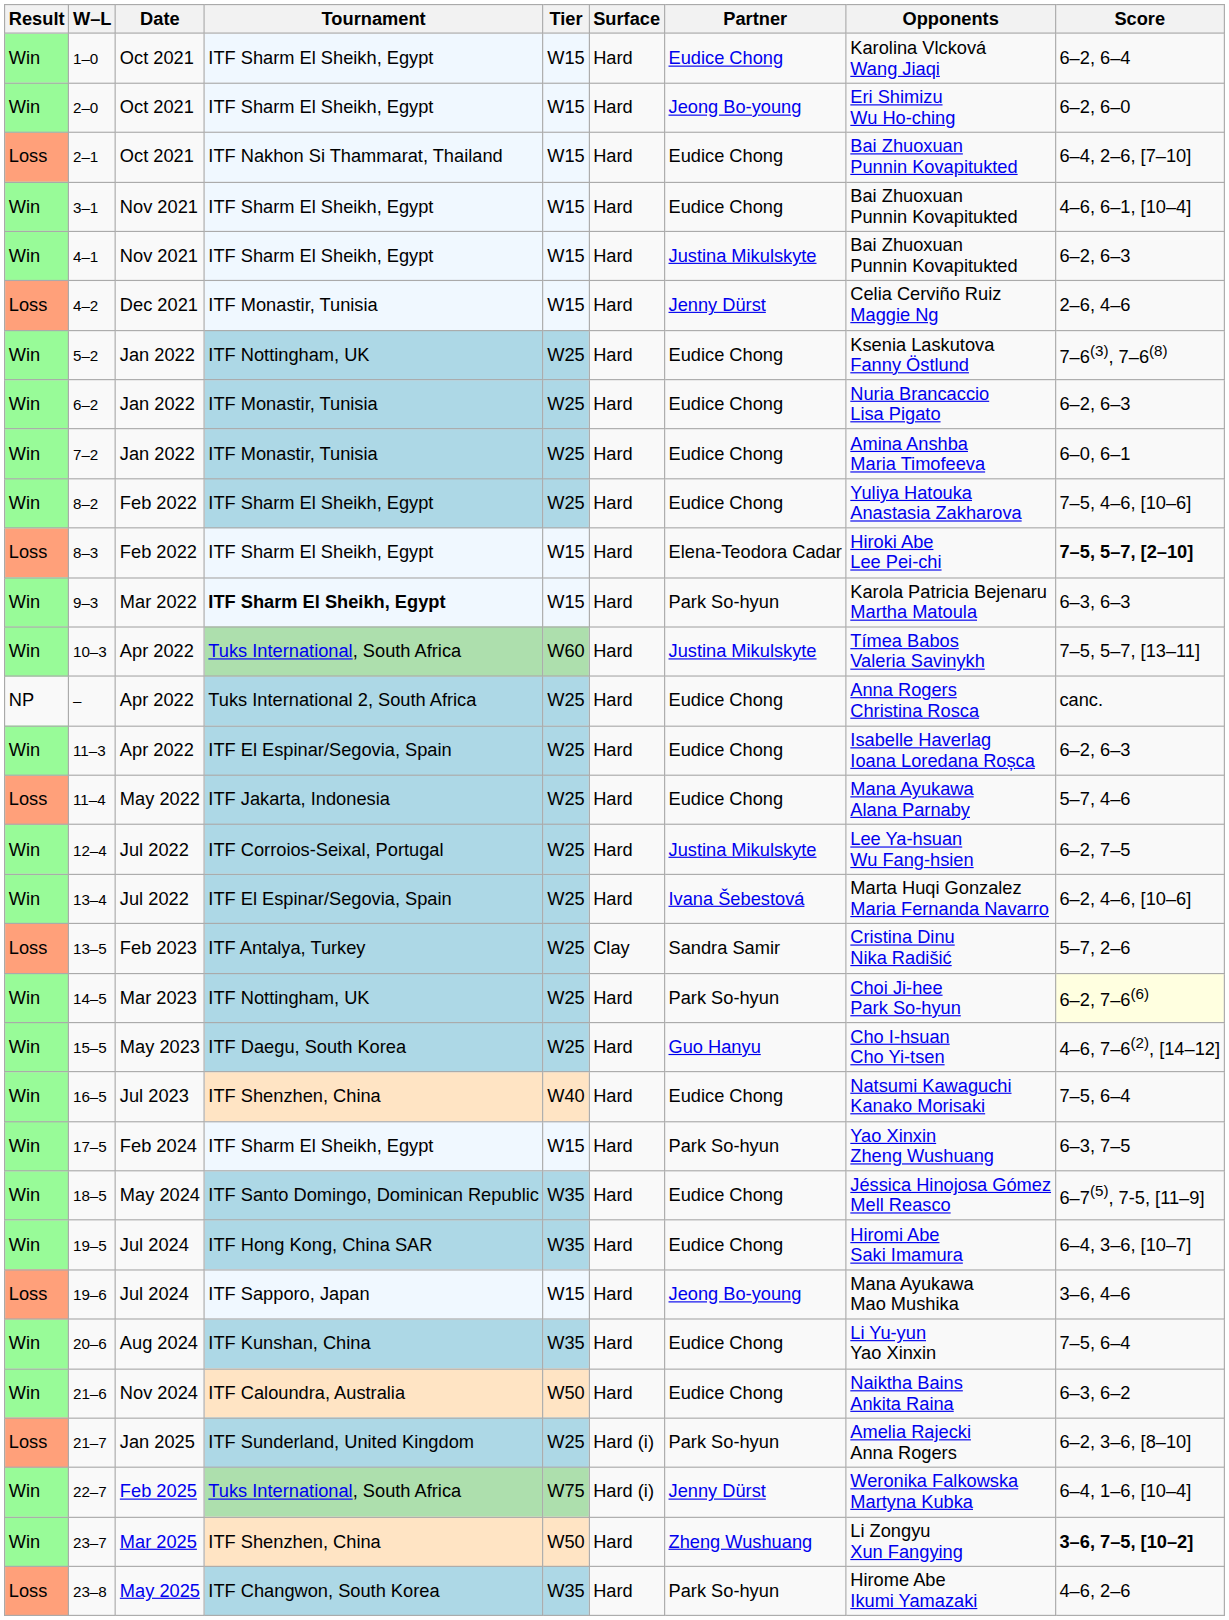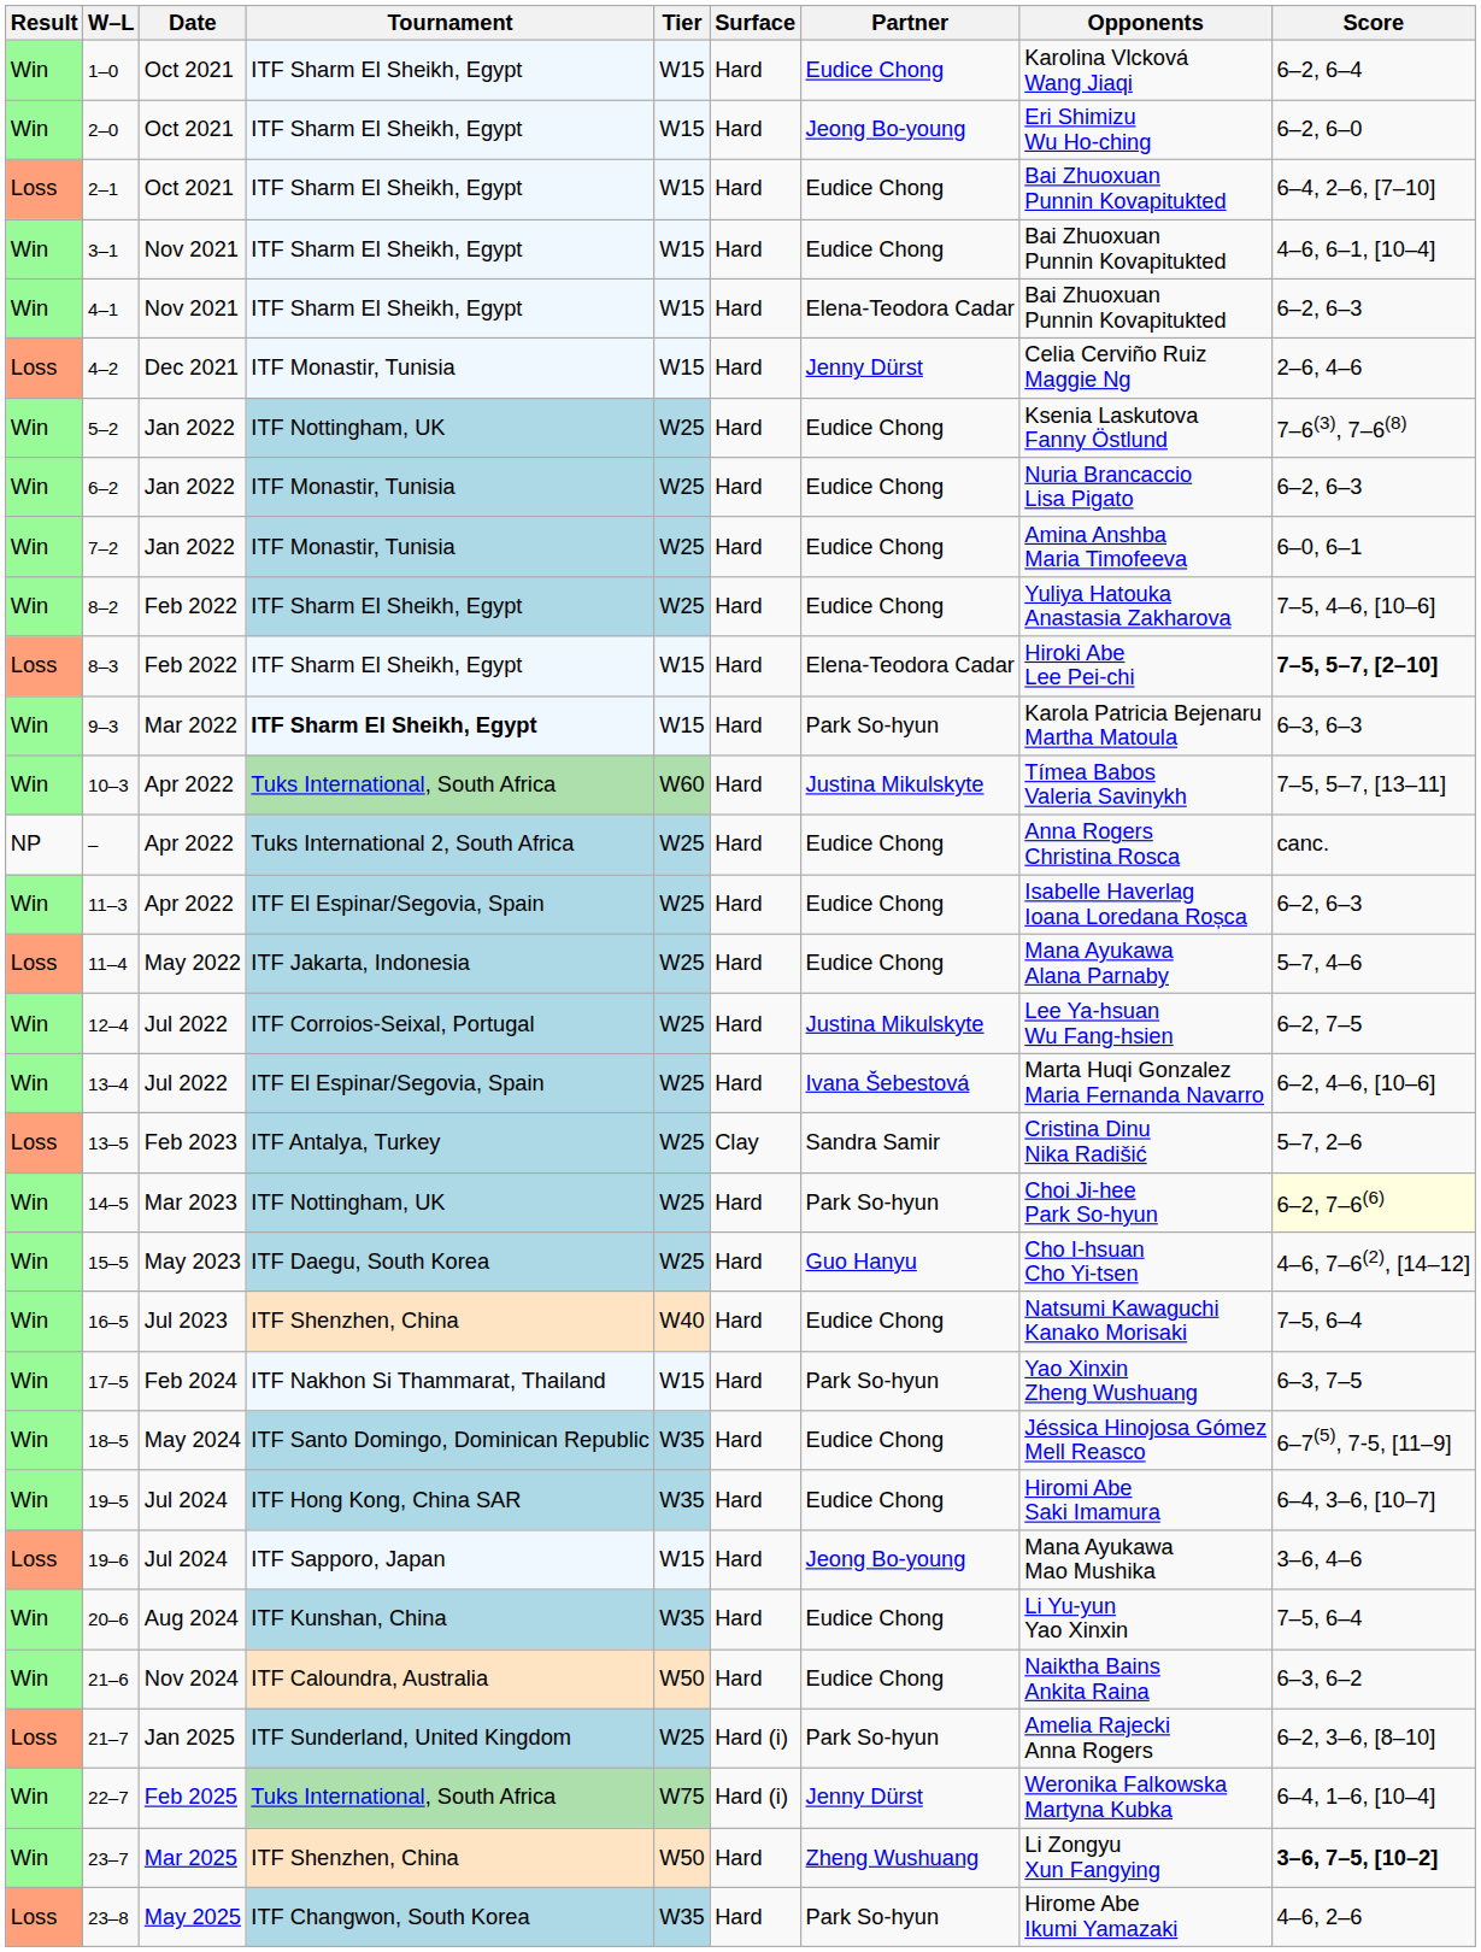 <table class="sortable wikitable">
 <tr>
 <th>Result</th>
 <th class="unsortable">W–L</th>
 <th>Date</th>
 <th>Tournament</th>
 <th>Tier</th>
 <th>Surface</th>
 <th>Partner</th>
 <th>Opponents</th>
 <th class="unsortable">Score</th>
 </tr>
 <tr>
 <td bgcolor=#98fb98>Win</td>
 <td><small>1–0</small></td>
 <td>Oct 2021</td>
 <td style="background:#f0f8ff;">ITF Sharm El Sheikh, Egypt</td>
 <td style="background:#f0f8ff;">W15</td>
 <td>Hard</td>
 <td> <a href='#'>Eudice Chong</a></td>
 <td> Karolina Vlcková <br>  <a href='#'>Wang Jiaqi</a></td>
 <td>6–2, 6–4</td>
 </tr>
 <tr>
 <td bgcolor=#98fb98>Win</td>
 <td><small>2–0</small></td>
 <td>Oct 2021</td>
 <td style="background:#f0f8ff;">ITF Sharm El Sheikh, Egypt</td>
 <td style="background:#f0f8ff;">W15</td>
 <td>Hard</td>
 <td> <a href='#'>Jeong Bo-young</a></td>
 <td> <a href='#'>Eri Shimizu</a> <br>  <a href='#'>Wu Ho-ching</a></td>
 <td>6–2, 6–0</td>
 </tr>
 <tr>
 <td style="background:#ffa07a;">Loss</td>
 <td><small>2–1</small></td>
 <td>Oct 2021</td>
-<td style="background:#f0f8ff;">ITF Nakhon Si Thammarat, Thailand</td>
+<td style="background:#f0f8ff;">ITF Sharm El Sheikh, Egypt</td>
 <td style="background:#f0f8ff;">W15</td>
 <td>Hard</td>
 <td> Eudice Chong</td>
 <td> <a href='#'>Bai Zhuoxuan</a> <br>  <a href='#'>Punnin Kovapitukted</a></td>
 <td>6–4, 2–6, [7–10]</td>
 </tr>
 <tr>
 <td bgcolor=#98fb98>Win</td>
 <td><small>3–1</small></td>
 <td>Nov 2021</td>
 <td style="background:#f0f8ff;">ITF Sharm El Sheikh, Egypt</td>
 <td style="background:#f0f8ff;">W15</td>
 <td>Hard</td>
 <td> Eudice Chong</td>
 <td> Bai Zhuoxuan <br>  Punnin Kovapitukted</td>
 <td>4–6, 6–1, [10–4]</td>
 </tr>
 <tr>
 <td bgcolor=#98fb98>Win</td>
 <td><small>4–1</small></td>
 <td>Nov 2021</td>
 <td style="background:#f0f8ff;">ITF Sharm El Sheikh, Egypt</td>
 <td style="background:#f0f8ff;">W15</td>
 <td>Hard</td>
-<td> <a href='#'>Justina Mikulskyte</a></td>
+<td> Elena-Teodora Cadar</td>
 <td> Bai Zhuoxuan <br>  Punnin Kovapitukted</td>
 <td>6–2, 6–3</td>
 </tr>
 <tr>
 <td style="background:#ffa07a;">Loss</td>
 <td><small>4–2</small></td>
 <td>Dec 2021</td>
 <td style="background:#f0f8ff;">ITF Monastir, Tunisia</td>
 <td style="background:#f0f8ff;">W15</td>
 <td>Hard</td>
 <td> <a href='#'>Jenny Dürst</a></td>
 <td> Celia Cerviño Ruiz <br>  <a href='#'>Maggie Ng</a></td>
 <td>2–6, 4–6</td>
 </tr>
 <tr>
 <td style="background:#98fb98;">Win</td>
 <td><small>5–2</small></td>
 <td>Jan 2022</td>
 <td style="background:lightblue;">ITF Nottingham, UK</td>
 <td style="background:lightblue;">W25</td>
 <td>Hard</td>
 <td> Eudice Chong</td>
 <td> Ksenia Laskutova <br>  <a href='#'>Fanny Östlund</a></td>
 <td>7–6<sup>(3)</sup>, 7–6<sup>(8)</sup></td>
 </tr>
 <tr>
 <td style="background:#98fb98;">Win</td>
 <td><small>6–2</small></td>
 <td>Jan 2022</td>
 <td style="background:lightblue;">ITF Monastir, Tunisia</td>
 <td style="background:lightblue;">W25</td>
 <td>Hard</td>
 <td> Eudice Chong</td>
 <td> <a href='#'>Nuria Brancaccio</a> <br>  <a href='#'>Lisa Pigato</a></td>
 <td>6–2, 6–3</td>
 </tr>
 <tr>
 <td style="background:#98fb98;">Win</td>
 <td><small>7–2</small></td>
 <td>Jan 2022</td>
 <td style="background:lightblue;">ITF Monastir, Tunisia</td>
 <td style="background:lightblue;">W25</td>
 <td>Hard</td>
 <td> Eudice Chong</td>
 <td> <a href='#'>Amina Anshba</a> <br>  <a href='#'>Maria Timofeeva</a></td>
 <td>6–0, 6–1</td>
 </tr>
 <tr>
 <td style="background:#98fb98;">Win</td>
 <td><small>8–2</small></td>
 <td>Feb 2022</td>
 <td style="background:lightblue;">ITF Sharm El Sheikh, Egypt</td>
 <td style="background:lightblue;">W25</td>
 <td>Hard</td>
 <td> Eudice Chong</td>
 <td> <a href='#'>Yuliya Hatouka</a> <br>  <a href='#'>Anastasia Zakharova</a></td>
 <td>7–5, 4–6, [10–6]</td>
 </tr>
 <tr>
 <td style="background:#ffa07a;">Loss</td>
 <td><small>8–3</small></td>
 <td>Feb 2022</td>
 <td style="background:#f0f8ff;">ITF Sharm El Sheikh, Egypt</td>
 <td style="background:#f0f8ff;">W15</td>
 <td>Hard</td>
 <td> Elena-Teodora Cadar</td>
 <td> <a href='#'>Hiroki Abe</a> <br>  <a href='#'>Lee Pei-chi</a></td>
 <td><strong>7–5, 5–7, [2–10]</strong></td>
 </tr>
 <tr>
 <td style="background:#98fb98;">Win</td>
 <td><small>9–3</small></td>
 <td>Mar 2022</td>
 <td style="background:#f0f8ff;"><strong>ITF Sharm El Sheikh, Egypt</strong></td>
 <td style="background:#f0f8ff;">W15</td>
 <td>Hard</td>
 <td> Park So-hyun</td>
 <td> Karola Patricia Bejenaru <br>  <a href='#'>Martha Matoula</a></td>
 <td>6–3, 6–3</td>
 </tr>
 <tr>
 <td style="background:#98fb98;">Win</td>
 <td><small>10–3</small></td>
 <td>Apr 2022</td>
 <td bgcolor=#addfad><a href='#'>Tuks International</a>, South Africa</td>
 <td style="background:#addfad;">W60</td>
 <td>Hard</td>
 <td> <a href='#'>Justina Mikulskyte</a></td>
 <td> <a href='#'>Tímea Babos</a> <br>  <a href='#'>Valeria Savinykh</a></td>
 <td>7–5, 5–7, [13–11]</td>
 </tr>
 <tr>
 <td>NP</td>
 <td><small>–</small></td>
 <td>Apr 2022</td>
 <td style="background:lightblue;">Tuks International 2, South Africa</td>
 <td style="background:lightblue;">W25</td>
 <td>Hard</td>
 <td> Eudice Chong</td>
 <td> <a href='#'>Anna Rogers</a> <br>  <a href='#'>Christina Rosca</a></td>
 <td>canc.</td>
 </tr>
 <tr>
 <td style="background:#98fb98;">Win</td>
 <td><small>11–3</small></td>
 <td>Apr 2022</td>
 <td style="background:lightblue;">ITF El Espinar/Segovia, Spain</td>
 <td style="background:lightblue;">W25</td>
 <td>Hard</td>
 <td> Eudice Chong</td>
 <td> <a href='#'>Isabelle Haverlag</a> <br>  <a href='#'>Ioana Loredana Roșca</a></td>
 <td>6–2, 6–3</td>
 </tr>
 <tr>
 <td style="background:#ffa07a;">Loss</td>
 <td><small>11–4</small></td>
 <td>May 2022</td>
 <td style="background:lightblue;">ITF Jakarta, Indonesia</td>
 <td style="background:lightblue;">W25</td>
 <td>Hard</td>
 <td> Eudice Chong</td>
 <td> <a href='#'>Mana Ayukawa</a> <br>  <a href='#'>Alana Parnaby</a></td>
 <td>5–7, 4–6</td>
 </tr>
 <tr>
 <td style="background:#98fb98;">Win</td>
 <td><small>12–4</small></td>
 <td>Jul 2022</td>
 <td style="background:lightblue;">ITF Corroios-Seixal, Portugal</td>
 <td style="background:lightblue;">W25</td>
 <td>Hard</td>
 <td> <a href='#'>Justina Mikulskyte</a></td>
 <td> <a href='#'>Lee Ya-hsuan</a> <br>  <a href='#'>Wu Fang-hsien</a></td>
 <td>6–2, 7–5</td>
 </tr>
 <tr>
 <td style="background:#98fb98;">Win</td>
 <td><small>13–4</small></td>
 <td>Jul 2022</td>
 <td style="background:lightblue;">ITF El Espinar/Segovia, Spain</td>
 <td style="background:lightblue;">W25</td>
 <td>Hard</td>
 <td> <a href='#'>Ivana Šebestová</a></td>
 <td> Marta Huqi Gonzalez <br>  <a href='#'>Maria Fernanda Navarro</a></td>
 <td>6–2, 4–6, [10–6]</td>
 </tr>
 <tr>
 <td style="background:#ffa07a;">Loss</td>
 <td><small>13–5</small></td>
 <td>Feb 2023</td>
 <td style="background:lightblue;">ITF Antalya, Turkey</td>
 <td style="background:lightblue;">W25</td>
 <td>Clay</td>
 <td> Sandra Samir</td>
 <td> <a href='#'>Cristina Dinu</a> <br>  <a href='#'>Nika Radišić</a></td>
 <td>5–7, 2–6</td>
 </tr>
 <tr>
 <td style="background:#98fb98;">Win</td>
 <td><small>14–5</small></td>
 <td>Mar 2023</td>
 <td style="background:lightblue;">ITF Nottingham, UK</td>
 <td style="background:lightblue;">W25</td>
 <td>Hard</td>
 <td> Park So-hyun</td>
 <td> <a href='#'>Choi Ji-hee</a> <br>  <a href='#'>Park So-hyun</a></td>
 <td style="background: lightyellow;">6–2, 7–6<sup>(6)</sup></td>
 </tr>
 <tr>
 <td style="background:#98fb98;">Win</td>
 <td><small>15–5</small></td>
 <td>May 2023</td>
 <td style="background:lightblue;">ITF Daegu, South Korea</td>
 <td style="background:lightblue;">W25</td>
 <td>Hard</td>
 <td> <a href='#'>Guo Hanyu</a></td>
 <td> <a href='#'>Cho I-hsuan</a> <br>  <a href='#'>Cho Yi-tsen</a></td>
 <td>4–6, 7–6<sup>(2)</sup>, [14–12]</td>
 </tr>
 <tr>
 <td style="background:#98fb98;">Win</td>
 <td><small>16–5</small></td>
 <td>Jul 2023</td>
 <td style="background:#ffe4c4;">ITF Shenzhen, China</td>
 <td style="background:#ffe4c4;">W40</td>
 <td>Hard</td>
 <td> Eudice Chong</td>
 <td> <a href='#'>Natsumi Kawaguchi</a><br> <a href='#'>Kanako Morisaki</a></td>
 <td>7–5, 6–4</td>
 </tr>
 <tr>
 <td style="background:#98fb98;">Win</td>
 <td><small>17–5</small></td>
 <td>Feb 2024</td>
-<td style="background:#f0f8ff;">ITF Sharm El Sheikh, Egypt</td>
+<td style="background:#f0f8ff;">ITF Nakhon Si Thammarat, Thailand</td>
 <td style="background:#f0f8ff;">W15</td>
 <td>Hard</td>
 <td> Park So-hyun</td>
 <td> <a href='#'>Yao Xinxin</a><br> <a href='#'>Zheng Wushuang</a></td>
 <td>6–3, 7–5</td>
 </tr>
 <tr>
 <td style="background:#98fb98;">Win</td>
 <td><small>18–5</small></td>
 <td>May 2024</td>
 <td style="background:lightblue;">ITF Santo Domingo, Dominican Republic</td>
 <td style="background:lightblue;">W35</td>
 <td>Hard</td>
 <td> Eudice Chong</td>
 <td> <a href='#'>Jéssica Hinojosa Gómez</a> <br>  <a href='#'>Mell Reasco</a></td>
 <td>6–7<sup>(5)</sup>, 7-5, [11–9]</td>
 </tr>
 <tr>
 <td style="background:#98fb98;">Win</td>
 <td><small>19–5</small></td>
 <td>Jul 2024</td>
 <td style="background:lightblue;">ITF Hong Kong, China SAR</td>
 <td style="background:lightblue;">W35</td>
 <td>Hard</td>
 <td> Eudice Chong</td>
 <td> <a href='#'>Hiromi Abe</a><br> <a href='#'>Saki Imamura</a></td>
 <td>6–4, 3–6, [10–7]</td>
 </tr>
 <tr>
 <td bgcolor=ffa07a>Loss</td>
 <td><small>19–6</small></td>
 <td>Jul 2024</td>
 <td style="background:#f0f8ff;">ITF Sapporo, Japan</td>
 <td style="background:#f0f8ff;">W15</td>
 <td>Hard</td>
 <td> <a href='#'>Jeong Bo-young</a></td>
 <td> Mana Ayukawa <br>  Mao Mushika</td>
 <td>3–6, 4–6</td>
 </tr>
 <tr>
 <td style="background:#98fb98;">Win</td>
 <td><small>20–6</small></td>
 <td>Aug 2024</td>
 <td style="background:lightblue;">ITF Kunshan, China</td>
 <td style="background:lightblue;">W35</td>
 <td>Hard</td>
 <td> Eudice Chong</td>
 <td> <a href='#'>Li Yu-yun</a><br> Yao Xinxin</td>
 <td>7–5, 6–4</td>
 </tr>
 <tr>
 <td style="background:#98fb98;">Win</td>
 <td><small>21–6</small></td>
 <td>Nov 2024</td>
 <td style="background:#ffe4c4;">ITF Caloundra, Australia</td>
 <td style="background:#ffe4c4;">W50</td>
 <td>Hard</td>
 <td> Eudice Chong</td>
 <td> <a href='#'>Naiktha Bains</a><br> <a href='#'>Ankita Raina</a></td>
 <td>6–3, 6–2</td>
 </tr>
 <tr>
 <td style="background:#ffa07a;">Loss</td>
 <td><small>21–7</small></td>
 <td>Jan 2025</td>
 <td style="background:lightblue;">ITF Sunderland, United Kingdom</td>
 <td style="background:lightblue;">W25</td>
 <td>Hard (i)</td>
 <td> Park So-hyun</td>
 <td> <a href='#'>Amelia Rajecki</a> <br>  Anna Rogers</td>
 <td>6–2, 3–6, [8–10]</td>
 </tr>
 <tr>
 <td style="background:#98fb98;">Win</td>
 <td><small>22–7</small></td>
 <td><a href='#'>Feb 2025</a></td>
 <td bgcolor=#addfad><a href='#'>Tuks International</a>, South Africa</td>
 <td style="background:#addfad;">W75</td>
 <td>Hard (i)</td>
 <td> <a href='#'>Jenny Dürst</a></td>
 <td> <a href='#'>Weronika Falkowska</a> <br>  <a href='#'>Martyna Kubka</a></td>
 <td>6–4, 1–6, [10–4]</td>
 </tr>
 <tr>
 <td style="background:#98fb98;">Win</td>
 <td><small>23–7</small></td>
 <td><a href='#'>Mar 2025</a></td>
 <td style="background:#ffe4c4;">ITF Shenzhen, China</td>
 <td style="background:#ffe4c4;">W50</td>
 <td>Hard</td>
 <td> <a href='#'>Zheng Wushuang</a></td>
 <td> Li Zongyu <br> <a href='#'>Xun Fangying</a></td>
 <td><strong>3–6, 7–5, [10–2]</strong></td>
 </tr>
 <tr>
 <td style="background:#ffa07a;">Loss</td>
 <td><small>23–8</small></td>
 <td><a href='#'>May 2025</a></td>
 <td style="background:lightblue;">ITF Changwon, South Korea</td>
 <td style="background:lightblue;">W35</td>
 <td>Hard</td>
 <td> Park So-hyun</td>
 <td> Hirome Abe <br>  <a href='#'>Ikumi Yamazaki</a></td>
 <td>4–6, 2–6</td>
 </tr>
 </table>
